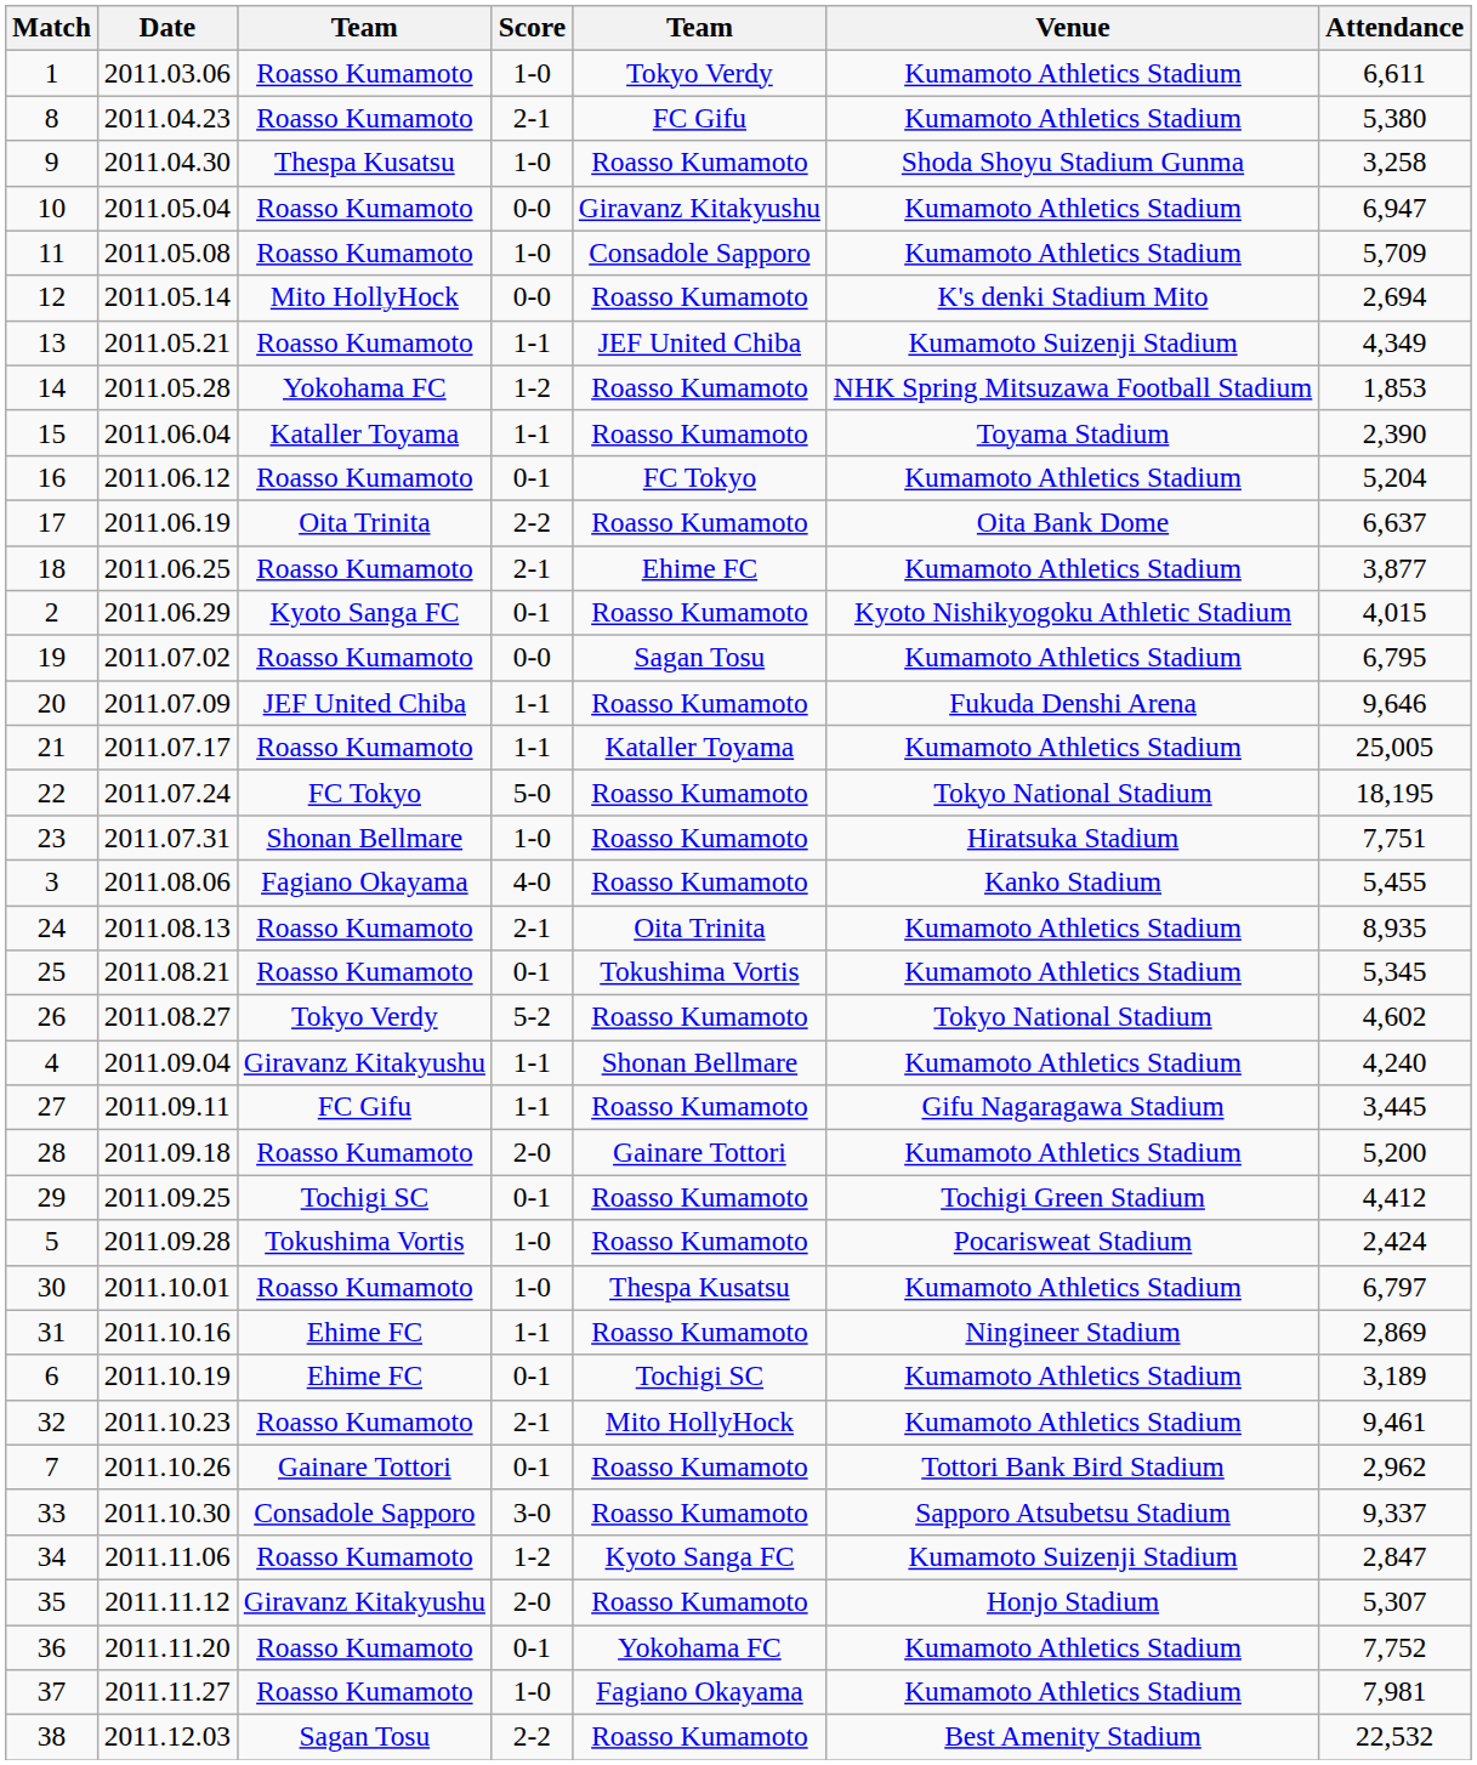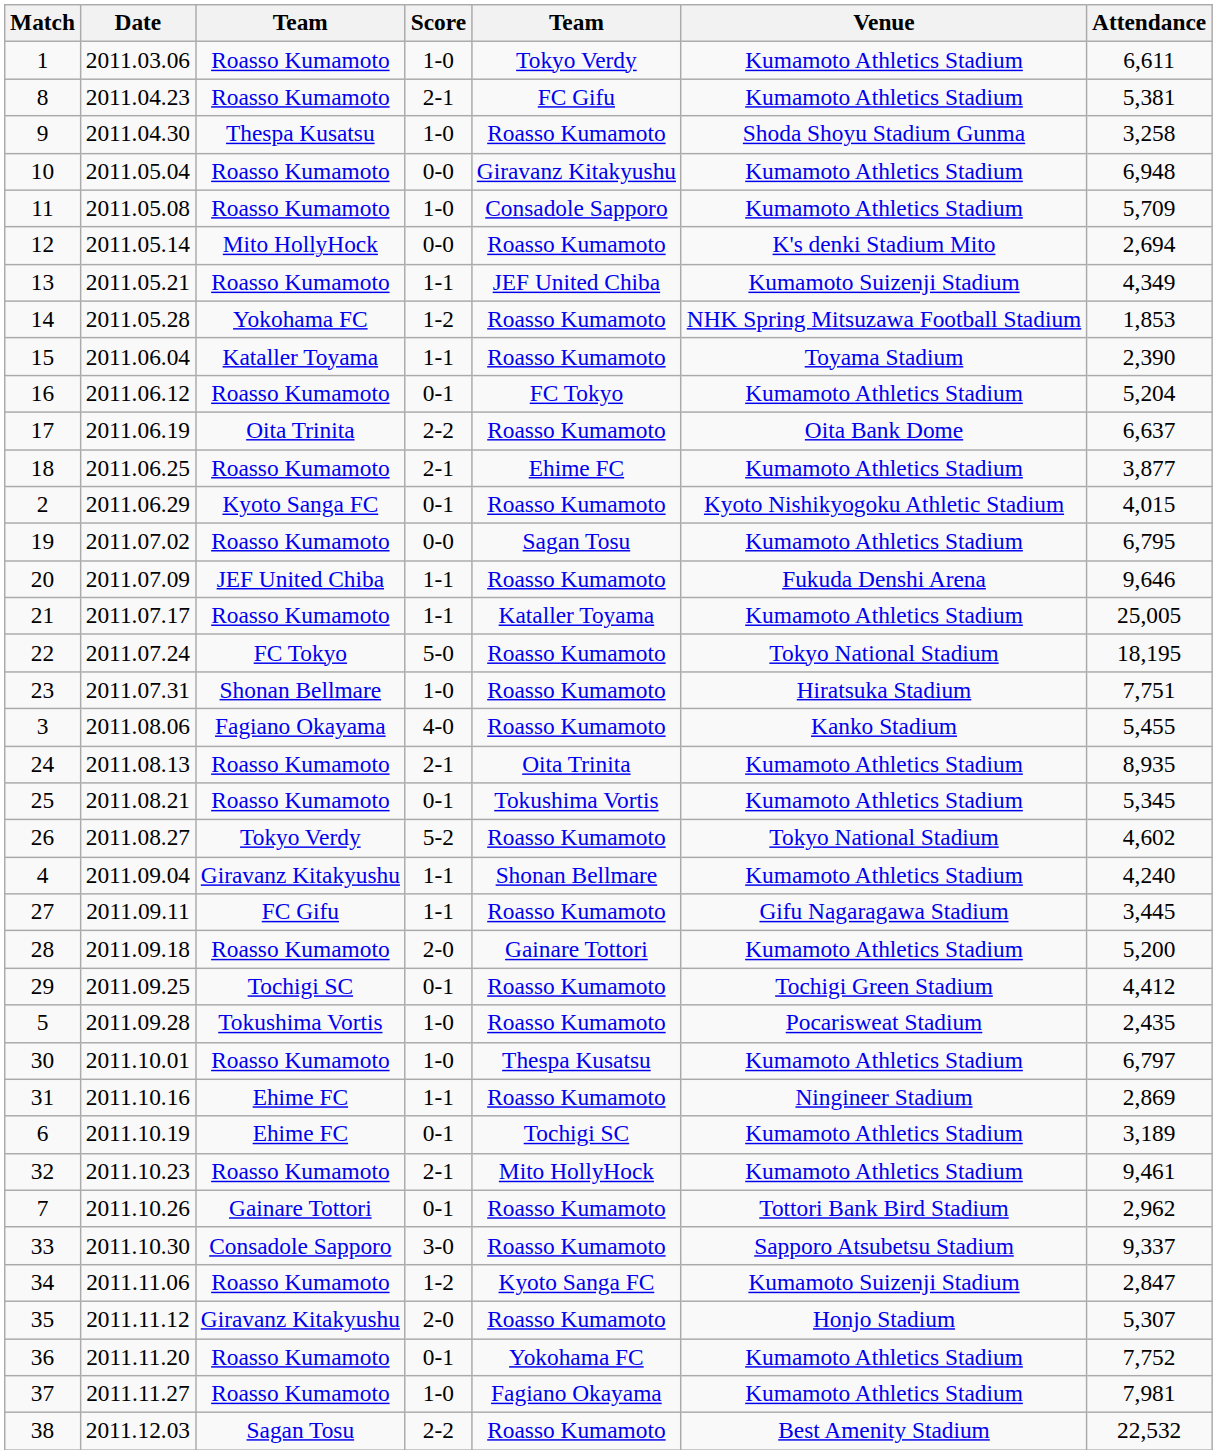 <table class="wikitable" style="text-align:center;">
 <tr>
 <th>Match</th>
 <th>Date</th>
 <th>Team</th>
 <th>Score</th>
 <th>Team</th>
 <th>Venue</th>
 <th>Attendance</th>
 </tr>
 <tr>
 <td>1</td>
 <td>2011.03.06</td>
 <td><a href='#'>Roasso Kumamoto</a></td>
 <td>1-0</td>
 <td><a href='#'>Tokyo Verdy</a></td>
 <td><a href='#'>Kumamoto Athletics Stadium</a></td>
 <td>6,611</td>
 </tr>
 <tr>
 <td>8</td>
 <td>2011.04.23</td>
 <td><a href='#'>Roasso Kumamoto</a></td>
 <td>2-1</td>
 <td><a href='#'>FC Gifu</a></td>
 <td><a href='#'>Kumamoto Athletics Stadium</a></td>
-<td>5,380</td>
+<td>5,381</td>
 </tr>
 <tr>
 <td>9</td>
 <td>2011.04.30</td>
 <td><a href='#'>Thespa Kusatsu</a></td>
 <td>1-0</td>
 <td><a href='#'>Roasso Kumamoto</a></td>
 <td><a href='#'>Shoda Shoyu Stadium Gunma</a></td>
 <td>3,258</td>
 </tr>
 <tr>
 <td>10</td>
 <td>2011.05.04</td>
 <td><a href='#'>Roasso Kumamoto</a></td>
 <td>0-0</td>
 <td><a href='#'>Giravanz Kitakyushu</a></td>
 <td><a href='#'>Kumamoto Athletics Stadium</a></td>
-<td>6,947</td>
+<td>6,948</td>
 </tr>
 <tr>
 <td>11</td>
 <td>2011.05.08</td>
 <td><a href='#'>Roasso Kumamoto</a></td>
 <td>1-0</td>
 <td><a href='#'>Consadole Sapporo</a></td>
 <td><a href='#'>Kumamoto Athletics Stadium</a></td>
 <td>5,709</td>
 </tr>
 <tr>
 <td>12</td>
 <td>2011.05.14</td>
 <td><a href='#'>Mito HollyHock</a></td>
 <td>0-0</td>
 <td><a href='#'>Roasso Kumamoto</a></td>
 <td><a href='#'>K's denki Stadium Mito</a></td>
 <td>2,694</td>
 </tr>
 <tr>
 <td>13</td>
 <td>2011.05.21</td>
 <td><a href='#'>Roasso Kumamoto</a></td>
 <td>1-1</td>
 <td><a href='#'>JEF United Chiba</a></td>
 <td><a href='#'>Kumamoto Suizenji Stadium</a></td>
 <td>4,349</td>
 </tr>
 <tr>
 <td>14</td>
 <td>2011.05.28</td>
 <td><a href='#'>Yokohama FC</a></td>
 <td>1-2</td>
 <td><a href='#'>Roasso Kumamoto</a></td>
 <td><a href='#'>NHK Spring Mitsuzawa Football Stadium</a></td>
 <td>1,853</td>
 </tr>
 <tr>
 <td>15</td>
 <td>2011.06.04</td>
 <td><a href='#'>Kataller Toyama</a></td>
 <td>1-1</td>
 <td><a href='#'>Roasso Kumamoto</a></td>
 <td><a href='#'>Toyama Stadium</a></td>
 <td>2,390</td>
 </tr>
 <tr>
 <td>16</td>
 <td>2011.06.12</td>
 <td><a href='#'>Roasso Kumamoto</a></td>
 <td>0-1</td>
 <td><a href='#'>FC Tokyo</a></td>
 <td><a href='#'>Kumamoto Athletics Stadium</a></td>
 <td>5,204</td>
 </tr>
 <tr>
 <td>17</td>
 <td>2011.06.19</td>
 <td><a href='#'>Oita Trinita</a></td>
 <td>2-2</td>
 <td><a href='#'>Roasso Kumamoto</a></td>
 <td><a href='#'>Oita Bank Dome</a></td>
 <td>6,637</td>
 </tr>
 <tr>
 <td>18</td>
 <td>2011.06.25</td>
 <td><a href='#'>Roasso Kumamoto</a></td>
 <td>2-1</td>
 <td><a href='#'>Ehime FC</a></td>
 <td><a href='#'>Kumamoto Athletics Stadium</a></td>
 <td>3,877</td>
 </tr>
 <tr>
 <td>2</td>
 <td>2011.06.29</td>
 <td><a href='#'>Kyoto Sanga FC</a></td>
 <td>0-1</td>
 <td><a href='#'>Roasso Kumamoto</a></td>
 <td><a href='#'>Kyoto Nishikyogoku Athletic Stadium</a></td>
 <td>4,015</td>
 </tr>
 <tr>
 <td>19</td>
 <td>2011.07.02</td>
 <td><a href='#'>Roasso Kumamoto</a></td>
 <td>0-0</td>
 <td><a href='#'>Sagan Tosu</a></td>
 <td><a href='#'>Kumamoto Athletics Stadium</a></td>
 <td>6,795</td>
 </tr>
 <tr>
 <td>20</td>
 <td>2011.07.09</td>
 <td><a href='#'>JEF United Chiba</a></td>
 <td>1-1</td>
 <td><a href='#'>Roasso Kumamoto</a></td>
 <td><a href='#'>Fukuda Denshi Arena</a></td>
 <td>9,646</td>
 </tr>
 <tr>
 <td>21</td>
 <td>2011.07.17</td>
 <td><a href='#'>Roasso Kumamoto</a></td>
 <td>1-1</td>
 <td><a href='#'>Kataller Toyama</a></td>
 <td><a href='#'>Kumamoto Athletics Stadium</a></td>
 <td>25,005</td>
 </tr>
 <tr>
 <td>22</td>
 <td>2011.07.24</td>
 <td><a href='#'>FC Tokyo</a></td>
 <td>5-0</td>
 <td><a href='#'>Roasso Kumamoto</a></td>
 <td><a href='#'>Tokyo National Stadium</a></td>
 <td>18,195</td>
 </tr>
 <tr>
 <td>23</td>
 <td>2011.07.31</td>
 <td><a href='#'>Shonan Bellmare</a></td>
 <td>1-0</td>
 <td><a href='#'>Roasso Kumamoto</a></td>
 <td><a href='#'>Hiratsuka Stadium</a></td>
 <td>7,751</td>
 </tr>
 <tr>
 <td>3</td>
 <td>2011.08.06</td>
 <td><a href='#'>Fagiano Okayama</a></td>
 <td>4-0</td>
 <td><a href='#'>Roasso Kumamoto</a></td>
 <td><a href='#'>Kanko Stadium</a></td>
 <td>5,455</td>
 </tr>
 <tr>
 <td>24</td>
 <td>2011.08.13</td>
 <td><a href='#'>Roasso Kumamoto</a></td>
 <td>2-1</td>
 <td><a href='#'>Oita Trinita</a></td>
 <td><a href='#'>Kumamoto Athletics Stadium</a></td>
 <td>8,935</td>
 </tr>
 <tr>
 <td>25</td>
 <td>2011.08.21</td>
 <td><a href='#'>Roasso Kumamoto</a></td>
 <td>0-1</td>
 <td><a href='#'>Tokushima Vortis</a></td>
 <td><a href='#'>Kumamoto Athletics Stadium</a></td>
 <td>5,345</td>
 </tr>
 <tr>
 <td>26</td>
 <td>2011.08.27</td>
 <td><a href='#'>Tokyo Verdy</a></td>
 <td>5-2</td>
 <td><a href='#'>Roasso Kumamoto</a></td>
 <td><a href='#'>Tokyo National Stadium</a></td>
 <td>4,602</td>
 </tr>
 <tr>
 <td>4</td>
 <td>2011.09.04</td>
 <td><a href='#'>Giravanz Kitakyushu</a></td>
 <td>1-1</td>
 <td><a href='#'>Shonan Bellmare</a></td>
 <td><a href='#'>Kumamoto Athletics Stadium</a></td>
 <td>4,240</td>
 </tr>
 <tr>
 <td>27</td>
 <td>2011.09.11</td>
 <td><a href='#'>FC Gifu</a></td>
 <td>1-1</td>
 <td><a href='#'>Roasso Kumamoto</a></td>
 <td><a href='#'>Gifu Nagaragawa Stadium</a></td>
 <td>3,445</td>
 </tr>
 <tr>
 <td>28</td>
 <td>2011.09.18</td>
 <td><a href='#'>Roasso Kumamoto</a></td>
 <td>2-0</td>
 <td><a href='#'>Gainare Tottori</a></td>
 <td><a href='#'>Kumamoto Athletics Stadium</a></td>
 <td>5,200</td>
 </tr>
 <tr>
 <td>29</td>
 <td>2011.09.25</td>
 <td><a href='#'>Tochigi SC</a></td>
 <td>0-1</td>
 <td><a href='#'>Roasso Kumamoto</a></td>
 <td><a href='#'>Tochigi Green Stadium</a></td>
 <td>4,412</td>
 </tr>
 <tr>
 <td>5</td>
 <td>2011.09.28</td>
 <td><a href='#'>Tokushima Vortis</a></td>
 <td>1-0</td>
 <td><a href='#'>Roasso Kumamoto</a></td>
 <td><a href='#'>Pocarisweat Stadium</a></td>
-<td>2,424</td>
+<td>2,435</td>
 </tr>
 <tr>
 <td>30</td>
 <td>2011.10.01</td>
 <td><a href='#'>Roasso Kumamoto</a></td>
 <td>1-0</td>
 <td><a href='#'>Thespa Kusatsu</a></td>
 <td><a href='#'>Kumamoto Athletics Stadium</a></td>
 <td>6,797</td>
 </tr>
 <tr>
 <td>31</td>
 <td>2011.10.16</td>
 <td><a href='#'>Ehime FC</a></td>
 <td>1-1</td>
 <td><a href='#'>Roasso Kumamoto</a></td>
 <td><a href='#'>Ningineer Stadium</a></td>
 <td>2,869</td>
 </tr>
 <tr>
 <td>6</td>
 <td>2011.10.19</td>
 <td><a href='#'>Ehime FC</a></td>
 <td>0-1</td>
 <td><a href='#'>Tochigi SC</a></td>
 <td><a href='#'>Kumamoto Athletics Stadium</a></td>
 <td>3,189</td>
 </tr>
 <tr>
 <td>32</td>
 <td>2011.10.23</td>
 <td><a href='#'>Roasso Kumamoto</a></td>
 <td>2-1</td>
 <td><a href='#'>Mito HollyHock</a></td>
 <td><a href='#'>Kumamoto Athletics Stadium</a></td>
 <td>9,461</td>
 </tr>
 <tr>
 <td>7</td>
 <td>2011.10.26</td>
 <td><a href='#'>Gainare Tottori</a></td>
 <td>0-1</td>
 <td><a href='#'>Roasso Kumamoto</a></td>
 <td><a href='#'>Tottori Bank Bird Stadium</a></td>
 <td>2,962</td>
 </tr>
 <tr>
 <td>33</td>
 <td>2011.10.30</td>
 <td><a href='#'>Consadole Sapporo</a></td>
 <td>3-0</td>
 <td><a href='#'>Roasso Kumamoto</a></td>
 <td><a href='#'>Sapporo Atsubetsu Stadium</a></td>
 <td>9,337</td>
 </tr>
 <tr>
 <td>34</td>
 <td>2011.11.06</td>
 <td><a href='#'>Roasso Kumamoto</a></td>
 <td>1-2</td>
 <td><a href='#'>Kyoto Sanga FC</a></td>
 <td><a href='#'>Kumamoto Suizenji Stadium</a></td>
 <td>2,847</td>
 </tr>
 <tr>
 <td>35</td>
 <td>2011.11.12</td>
 <td><a href='#'>Giravanz Kitakyushu</a></td>
 <td>2-0</td>
 <td><a href='#'>Roasso Kumamoto</a></td>
 <td><a href='#'>Honjo Stadium</a></td>
 <td>5,307</td>
 </tr>
 <tr>
 <td>36</td>
 <td>2011.11.20</td>
 <td><a href='#'>Roasso Kumamoto</a></td>
 <td>0-1</td>
 <td><a href='#'>Yokohama FC</a></td>
 <td><a href='#'>Kumamoto Athletics Stadium</a></td>
 <td>7,752</td>
 </tr>
 <tr>
 <td>37</td>
 <td>2011.11.27</td>
 <td><a href='#'>Roasso Kumamoto</a></td>
 <td>1-0</td>
 <td><a href='#'>Fagiano Okayama</a></td>
 <td><a href='#'>Kumamoto Athletics Stadium</a></td>
 <td>7,981</td>
 </tr>
 <tr>
 <td>38</td>
 <td>2011.12.03</td>
 <td><a href='#'>Sagan Tosu</a></td>
 <td>2-2</td>
 <td><a href='#'>Roasso Kumamoto</a></td>
 <td><a href='#'>Best Amenity Stadium</a></td>
 <td>22,532</td>
 </tr>
 </table>
